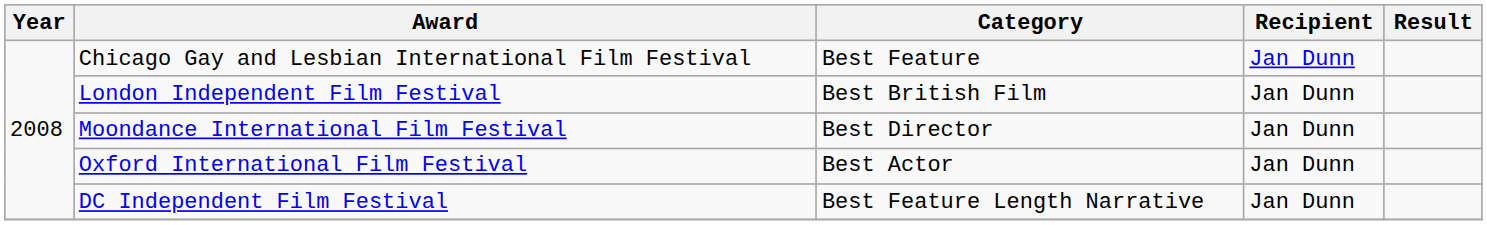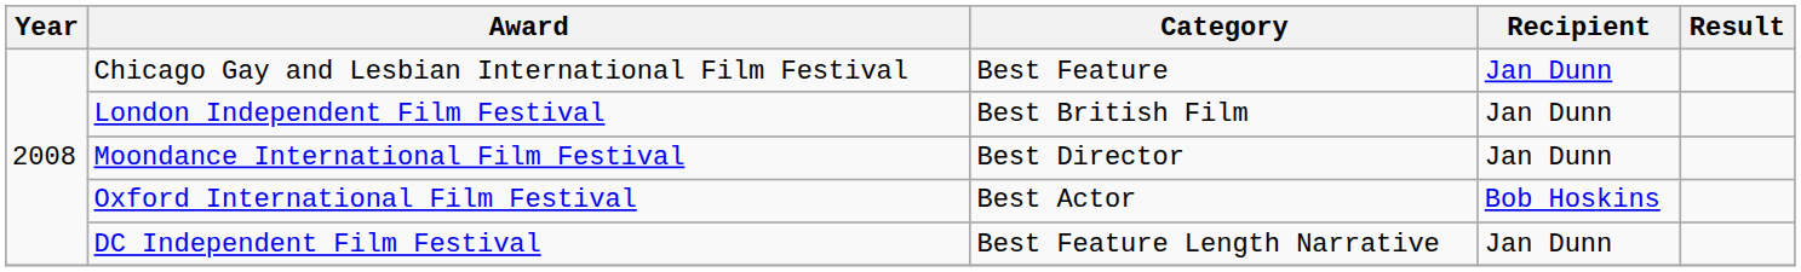 <table class="wikitable" style="width:99%;">
 <tr>
 <th>Year</th>
 <th>Award</th>
 <th>Category</th>
 <th>Recipient</th>
 <th>Result</th>
 </tr>
 <tr>
 <td rowspan=5>2008</td>
 <td>Chicago Gay and Lesbian International Film Festival</td>
 <td>Best Feature</td>
 <td><a href='#'>Jan Dunn</a></td>
 <td></td>
 </tr>
 <tr>
 <td><a href='#'>London Independent Film Festival</a></td>
 <td>Best British Film</td>
 <td>Jan Dunn</td>
 <td></td>
 </tr>
 <tr>
 <td><a href='#'>Moondance International Film Festival</a></td>
 <td>Best Director</td>
 <td>Jan Dunn</td>
 <td></td>
 </tr>
 <tr>
 <td><a href='#'>Oxford International Film Festival</a></td>
 <td>Best Actor</td>
-<td>Jan Dunn</td>
+<td><a href='#'>Bob Hoskins</a></td>
 <td></td>
 </tr>
 <tr>
 <td><a href='#'>DC Independent Film Festival</a></td>
 <td>Best Feature Length Narrative</td>
 <td>Jan Dunn</td>
 <td></td>
 </tr>
 <tr>
 </tr>
 </table>
